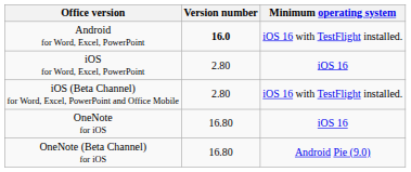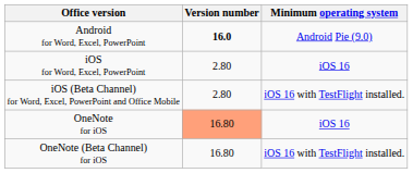 <table class="wikitable" style="text-align:center">
 <tr>
 <th>Office version</th>
 <th>Version number</th>
 <th colspan="2">Minimum <a href='#'>operating system</a></th>
 </tr>
 <tr>
 <td>Android<br><small>for Word, Excel, PowerPoint</small></td>
 <td><strong>16.0</strong></td>
-<td><a href='#'>iOS 16</a> with <a href='#'>TestFlight</a> installed.</td>
+<td><a href='#'>Android</a> <a href='#'>Pie (9.0)</a></td>
 </tr>
 <tr>
 <td>iOS<br><small>for Word, Excel, PowerPoint</small></td>
 <td>2.80</td>
 <td><a href='#'>iOS 16</a></td>
 </tr>
 <tr>
 <td>iOS (Beta Channel)<br><small>for Word, Excel, PowerPoint and Office Mobile</small></td>
 <td>2.80</td>
 <td><a href='#'>iOS 16</a> with <a href='#'>TestFlight</a> installed.</td>
 </tr>
 <tr>
 <td>OneNote <br><small>for iOS</small></td>
-<td>16.80</td>
+<td style="background: lightsalmon;">16.80</td>
 <td><a href='#'>iOS 16</a></td>
 </tr>
 <tr>
 <td>OneNote (Beta Channel)<br><small>for iOS</small></td>
 <td>16.80</td>
-<td><a href='#'>Android</a> <a href='#'>Pie (9.0)</a></td>
+<td><a href='#'>iOS 16</a> with <a href='#'>TestFlight</a> installed.</td>
 </tr>
 </table>
